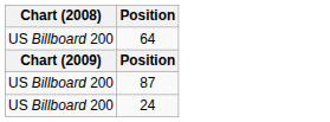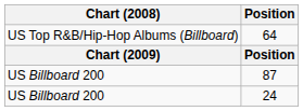 <table class="wikitable">
 <tr>
 <th>Chart (2008)</th>
 <th>Position</th>
 </tr>
 <tr>
-<td>US <em>Billboard</em> 200</td>
+<td>US Top R&B/Hip-Hop Albums (<em>Billboard</em>)</td>
 <td style="text-align:center;">64</td>
 </tr>
 <tr>
 <th>Chart (2009)</th>
 <th>Position</th>
 </tr>
 <tr>
 <td>US <em>Billboard</em> 200</td>
 <td style="text-align:center;">87</td>
 </tr>
 <tr>
 <td>US <em>Billboard</em> 200</td>
 <td style="text-align:center;">24</td>
 </tr>
 </table>
